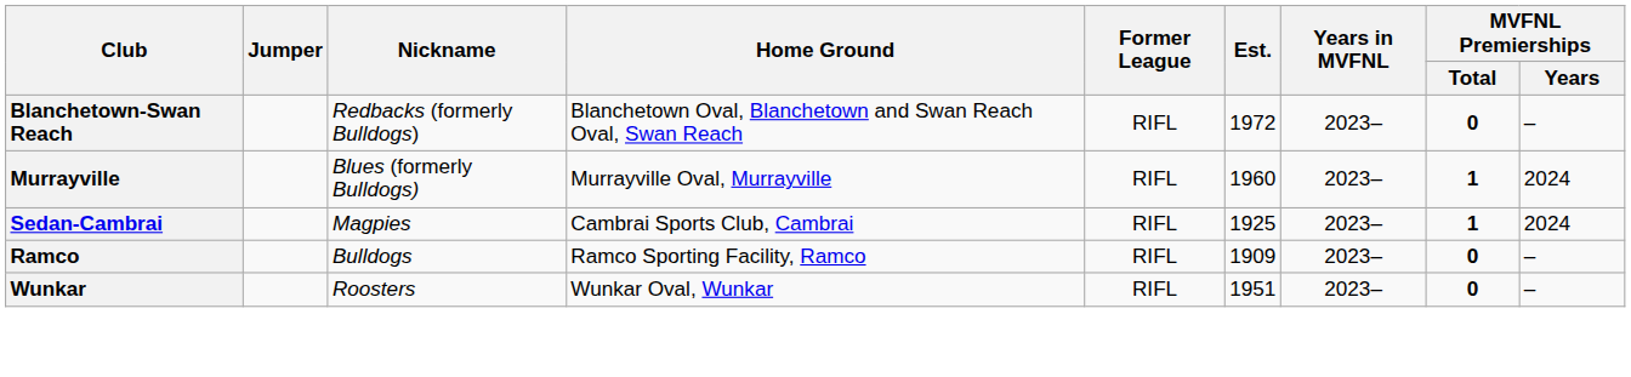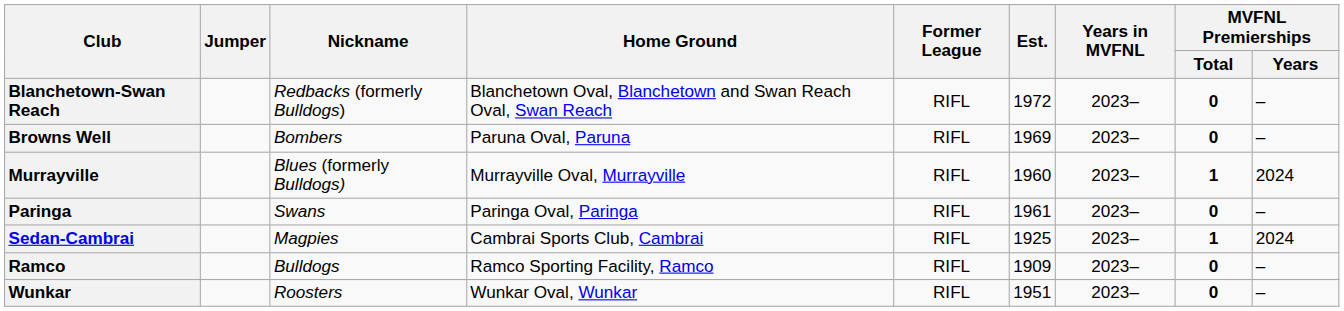 <table class="wikitable sortable">
 <tr>
 <th rowspan="2">Club</th>
 <th rowspan="2">Jumper</th>
 <th rowspan="2">Nickname</th>
 <th rowspan="2">Home Ground</th>
 <th rowspan="2">Former League</th>
 <th rowspan="2">Est.</th>
 <th rowspan="2">Years in MVFNL</th>
 <th colspan="2">MVFNL Premierships</th>
 </tr>
 <tr>
 <th>Total</th>
 <th>Years</th>
 </tr>
 <tr>
 <th style="text-align:left">Blanchetown-Swan Reach</th>
 <td></td>
 <td><em>Redbacks</em> (formerly <em>Bulldogs</em>)</td>
 <td>Blanchetown Oval, <a href='#'>Blanchetown</a> and Swan Reach Oval, <a href='#'>Swan Reach</a></td>
 <td align="center">RIFL</td>
 <td align="center">1972</td>
 <td align="center">2023–</td>
 <td align="center"><strong>0</strong></td>
 <td>–</td>
 </tr>
 <tr>
+<th style="text-align:left">Browns Well</th>
+<td></td>
+<td><em>Bombers</em></td>
+<td>Paruna Oval, <a href='#'>Paruna</a></td>
+<td align="center">RIFL</td>
+<td align="center">1969</td>
+<td align="center">2023–</td>
+<td align="center"><strong>0</strong></td>
+<td>–</td>
+</tr>
+<tr>
 <th style="text-align:left">Murrayville</th>
 <td></td>
 <td><em>Blues</em> (formerly <em>Bulldogs)</em></td>
 <td>Murrayville Oval, <a href='#'>Murrayville</a></td>
 <td align="center">RIFL</td>
 <td align="center">1960</td>
 <td align="center">2023–</td>
 <td align="center"><strong>1</strong></td>
 <td>2024</td>
+</tr>
+<tr>
+<th style="text-align:left">Paringa</th>
+<td></td>
+<td><em>Swans</em></td>
+<td>Paringa Oval, <a href='#'>Paringa</a></td>
+<td align="center">RIFL</td>
+<td align="center">1961</td>
+<td align="center">2023–</td>
+<td align="center"><strong>0</strong></td>
+<td>–</td>
 </tr>
 <tr>
 <th style="text-align:left"><a href='#'>Sedan-Cambrai</a></th>
 <td></td>
 <td><em>Magpies</em></td>
 <td>Cambrai Sports Club, <a href='#'>Cambrai</a></td>
 <td align="center">RIFL</td>
 <td align="center">1925</td>
 <td align="center">2023–</td>
 <td align="center"><strong>1</strong></td>
 <td>2024</td>
 </tr>
 <tr>
 <th style="text-align:left">Ramco</th>
 <td></td>
 <td><em>Bulldogs</em></td>
 <td>Ramco Sporting Facility, <a href='#'>Ramco</a></td>
 <td align="center">RIFL</td>
 <td align="center">1909</td>
 <td align="center">2023–</td>
 <td align="center"><strong>0</strong></td>
 <td>–</td>
 </tr>
 <tr>
 <th style="text-align:left">Wunkar</th>
 <td></td>
 <td><em>Roosters</em></td>
 <td>Wunkar Oval, <a href='#'>Wunkar</a></td>
 <td align="center">RIFL</td>
 <td align="center">1951</td>
 <td align="center">2023–</td>
 <td align="center"><strong>0</strong></td>
 <td>–</td>
 </tr>
 </table>
